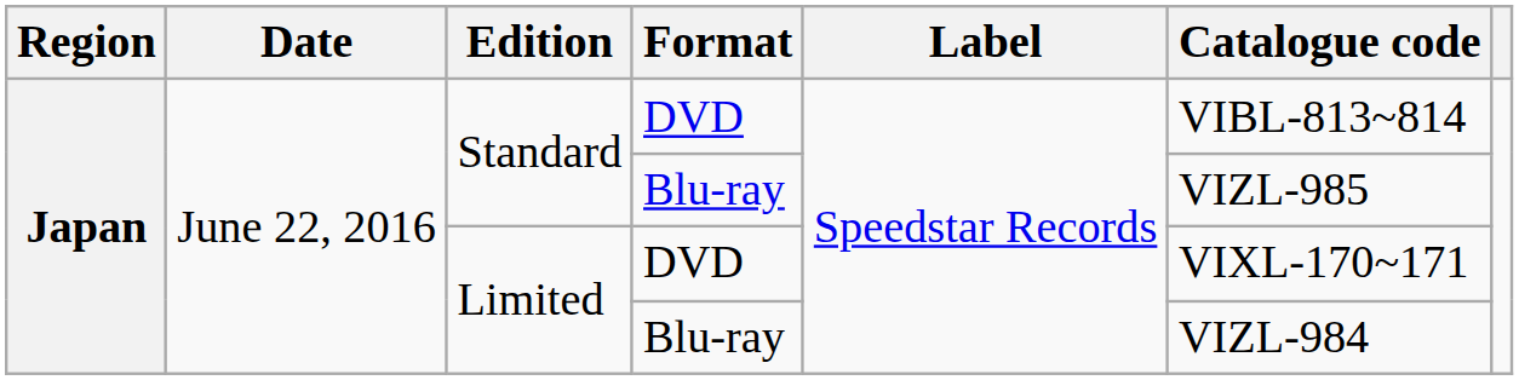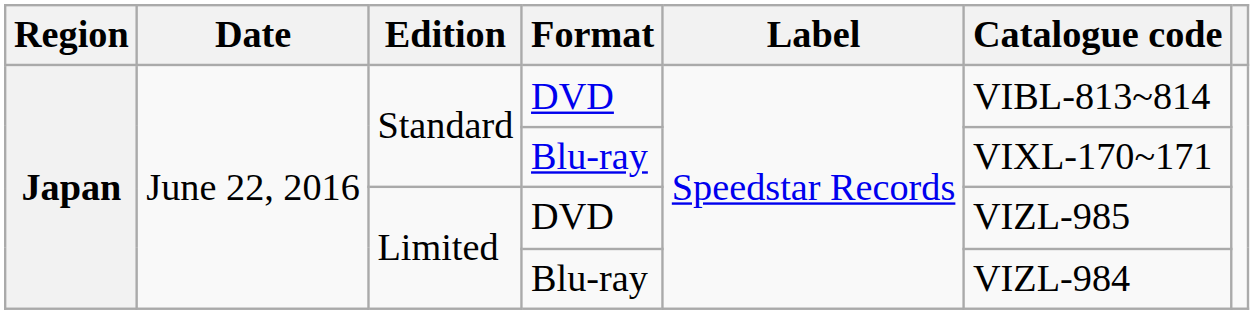 <table class="wikitable sortable plainrowheaders">
 <tr>
 <th scope="col">Region</th>
 <th scope="col">Date</th>
 <th scope="col">Edition</th>
 <th scope="col">Format</th>
 <th scope="col">Label</th>
 <th>Catalogue code</th>
 <th scope="col"></th>
 </tr>
 <tr>
 <th scope="row" rowspan="5">Japan</th>
 <td rowspan="4">June 22, 2016</td>
 <td rowspan="2">Standard</td>
 <td><a href='#'>DVD</a></td>
 <td rowspan="4"><a href='#'>Speedstar Records</a></td>
 <td>VIBL-813~814</td>
 <td style="text-align:center;" rowspan="4"></td>
 </tr>
 <tr>
 <td><a href='#'>Blu-ray</a></td>
-<td>VIZL-985</td>
+<td>VIXL-170~171</td>
 </tr>
 <tr>
 <td rowspan="2">Limited</td>
 <td>DVD</td>
-<td>VIXL-170~171</td>
+<td>VIZL-985</td>
 </tr>
 <tr>
 <td>Blu-ray</td>
 <td>VIZL-984</td>
 </tr>
 </table>
